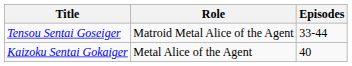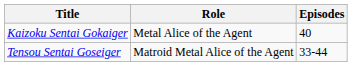 <table class="wikitable">
 <tr>
 <th>Title</th>
 <th>Role</th>
 <th>Episodes</th>
 </tr>
 <tr>
+<td><em><a href='#'>Kaizoku Sentai Gokaiger</a></em></td>
+<td>Metal Alice of the Agent</td>
+<td>40</td>
+</tr>
+<tr>
 <td><em><a href='#'>Tensou Sentai Goseiger</a></em></td>
 <td>Matroid Metal Alice of the Agent</td>
 <td>33-44</td>
 </tr>
-<tr>
-<td><em><a href='#'>Kaizoku Sentai Gokaiger</a></em></td>
-<td>Metal Alice of the Agent</td>
-<td>40</td>
-</tr>
 </table>
